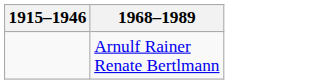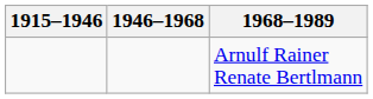 <table class="wikitable sortable">
 <tr>
 <th>1915–1946</th>
+<th>1946–1968</th>
 <th>1968–1989</th>
 </tr>
 <tr>
 <td></td>
+<td></td>
 <td><a href='#'>Arnulf Rainer</a><br><a href='#'>Renate Bertlmann</a></td>
 </tr>
 </table>
